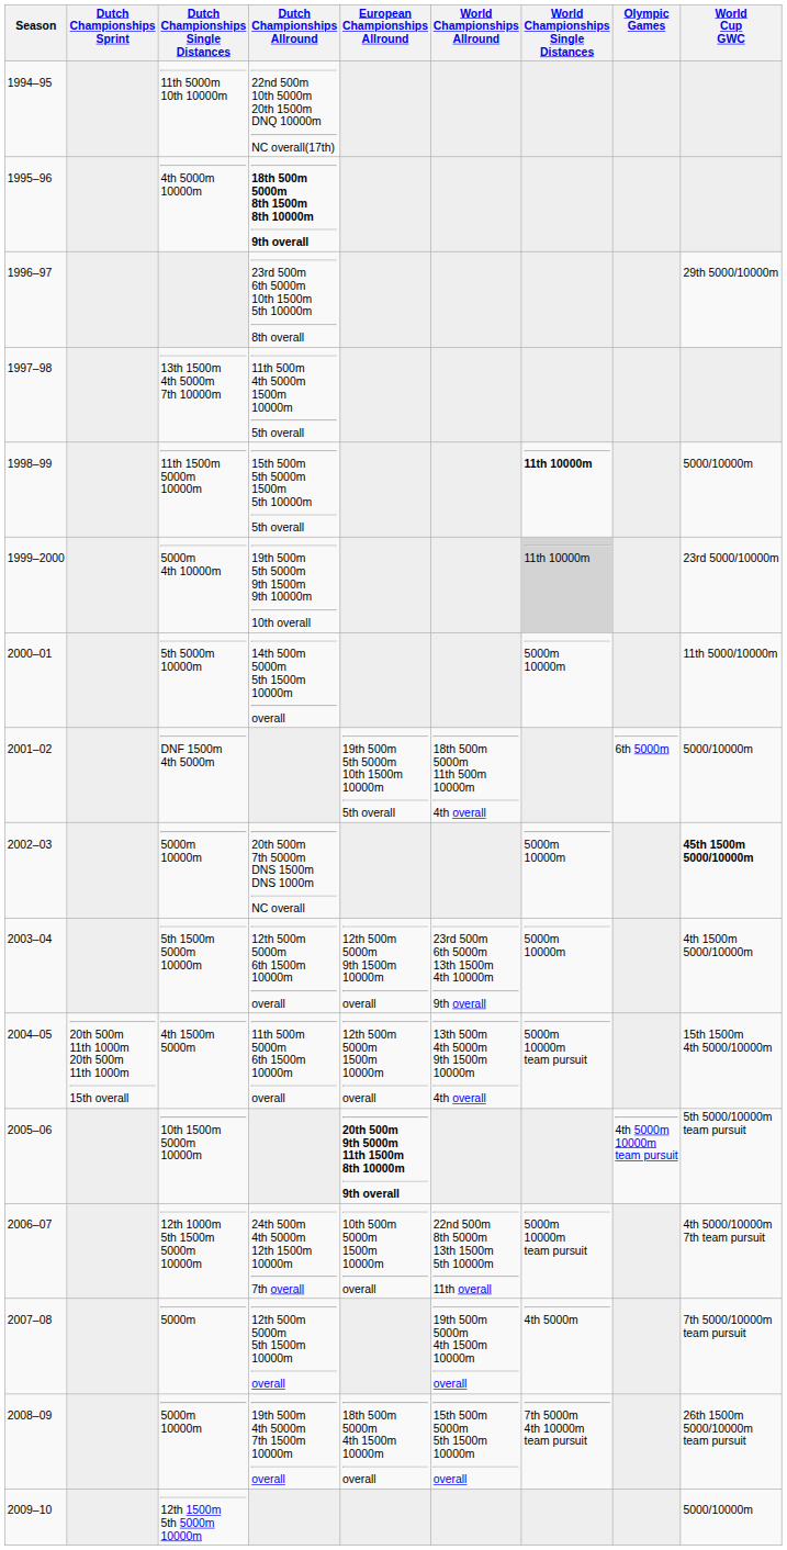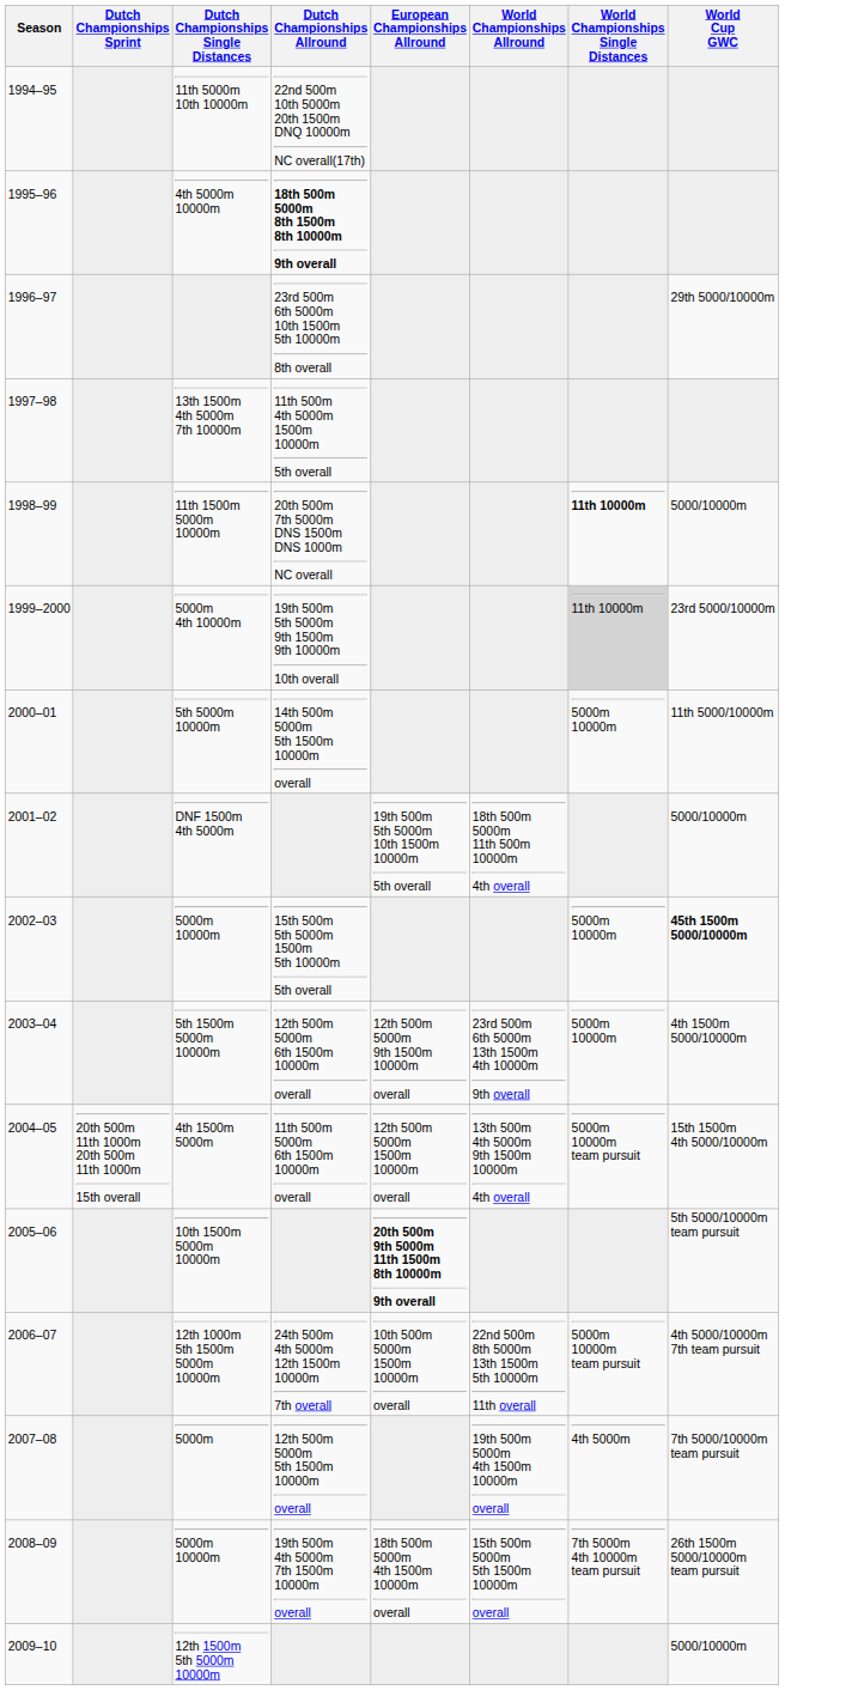 <table class="wikitable">
 <tr style="vertical-align: top;">
 <th><br> Season</th>
 <th><a href='#'>Dutch <br> Championships <br> Sprint</a></th>
 <th><a href='#'>Dutch <br> Championships <br> Single <br> Distances</a></th>
 <th><a href='#'>Dutch <br> Championships <br> Allround</a></th>
 <th><a href='#'>European <br> Championships <br> Allround</a></th>
 <th><a href='#'>World <br> Championships <br> Allround</a></th>
 <th><a href='#'>World <br> Championships <br> Single <br> Distances</a></th>
-<th><a href='#'>Olympic <br> Games</a></th>
 <th><a href='#'>World <br> Cup <br> GWC</a></th>
 </tr>
 <tr style="vertical-align: top;">
 <td><br> 1994–95</td>
 <td bgcolor=#EEEEEE></td>
 <td> <hr> 11th 5000m <br> 10th 10000m</td>
 <td> <hr> 22nd 500m <br> 10th 5000m <br> 20th 1500m <br> DNQ 10000m <hr> NC overall(17th)</td>
-<td bgcolor=#EEEEEE></td>
 <td bgcolor=#EEEEEE></td>
 <td bgcolor=#EEEEEE></td>
 <td bgcolor=#EEEEEE></td>
 <td bgcolor=#EEEEEE></td>
 </tr>
 <tr style="vertical-align: top;">
 <td><br> 1995–96</td>
 <td bgcolor=#EEEEEE></td>
 <td> <hr> 4th 5000m <br>  10000m</td>
 <td><strong> <hr> 18th 500m <br>  5000m <br> 8th 1500m <br> 8th 10000m <hr> 9th overall</strong></td>
 <td bgcolor=#EEEEEE></td>
 <td bgcolor=#EEEEEE></td>
 <td bgcolor=#EEEEEE></td>
 <td bgcolor=#EEEEEE></td>
-<td bgcolor=#EEEEEE></td>
 </tr>
 <tr style="vertical-align: top;">
 <td><br> 1996–97</td>
 <td bgcolor=#EEEEEE></td>
 <td bgcolor=#EEEEEE></td>
 <td> <hr> 23rd 500m <br> 6th 5000m <br> 10th 1500m <br> 5th 10000m <hr> 8th overall</td>
-<td bgcolor=#EEEEEE></td>
 <td bgcolor=#EEEEEE></td>
 <td bgcolor=#EEEEEE></td>
 <td bgcolor=#EEEEEE></td>
 <td><br> 29th 5000/10000m</td>
 </tr>
 <tr style="vertical-align: top;">
 <td><br> 1997–98</td>
 <td bgcolor=#EEEEEE></td>
 <td> <hr> 13th 1500m <br> 4th 5000m <br> 7th 10000m</td>
 <td> <hr> 11th 500m <br> 4th 5000m <br>  1500m <br>  10000m <hr> 5th overall</td>
 <td bgcolor=#EEEEEE></td>
 <td bgcolor=#EEEEEE></td>
 <td bgcolor=#EEEEEE></td>
 <td bgcolor=#EEEEEE></td>
-<td bgcolor=#EEEEEE></td>
 </tr>
 <tr style="vertical-align: top;">
 <td><br> 1998–99</td>
 <td bgcolor=#EEEEEE></td>
 <td> <hr> 11th 1500m <br>  5000m <br>  10000m</td>
-<td> <hr> 15th 500m <br> 5th 5000m <br>  1500m <br> 5th 10000m <hr> 5th overall</td>
+<td> <hr> 20th 500m <br> 7th 5000m <br> DNS 1500m <br> DNS 1000m <hr> NC overall</td>
 <td bgcolor=#EEEEEE></td>
 <td bgcolor=#EEEEEE></td>
 <td><strong> <hr> 11th 10000m</strong></td>
-<td bgcolor=#EEEEEE></td>
 <td><br>  5000/10000m</td>
 </tr>
 <tr style="vertical-align: top;">
 <td><br> 1999–2000</td>
 <td bgcolor=#EEEEEE></td>
 <td> <hr>  5000m <br> 4th 10000m</td>
 <td> <hr> 19th 500m <br> 5th 5000m <br> 9th 1500m <br> 9th 10000m <hr> 10th overall</td>
 <td bgcolor=#EEEEEE></td>
 <td bgcolor=#EEEEEE></td>
 <td style="background: lightgrey;"> <hr> 11th 10000m</td>
-<td bgcolor=#EEEEEE></td>
 <td><br> 23rd 5000/10000m</td>
 </tr>
 <tr style="vertical-align: top;">
 <td><br> 2000–01</td>
 <td bgcolor=#EEEEEE></td>
 <td> <hr> 5th 5000m <br>  10000m</td>
 <td> <hr> 14th 500m <br>  5000m <br> 5th 1500m <br>  10000m <hr>  overall</td>
 <td bgcolor=#EEEEEE></td>
 <td bgcolor=#EEEEEE></td>
 <td> <hr>  5000m <br>  10000m</td>
-<td bgcolor=#EEEEEE></td>
 <td><br> 11th 5000/10000m</td>
 </tr>
 <tr style="vertical-align: top;">
 <td><br> 2001–02</td>
 <td bgcolor=#EEEEEE></td>
 <td> <hr> DNF 1500m <br> 4th 5000m</td>
 <td bgcolor=#EEEEEE></td>
 <td> <hr> 19th 500m <br> 5th 5000m <br> 10th 1500m <br>  10000m <hr> 5th overall</td>
 <td> <hr> 18th 500m <br>  5000m <br> 11th 500m <br>  10000m <hr> 4th <a href='#'>overall</a></td>
 <td bgcolor=#EEEEEE></td>
-<td> <hr> 6th <a href='#'>5000m</a></td>
 <td><br>  5000/10000m</td>
 </tr>
 <tr style="vertical-align: top;">
 <td><br> 2002–03</td>
 <td bgcolor=#EEEEEE></td>
 <td> <hr>  5000m <br>  10000m</td>
-<td> <hr> 20th 500m <br> 7th 5000m <br> DNS 1500m <br> DNS 1000m <hr> NC overall</td>
+<td> <hr> 15th 500m <br> 5th 5000m <br>  1500m <br> 5th 10000m <hr> 5th overall</td>
 <td bgcolor=#EEEEEE></td>
 <td bgcolor=#EEEEEE></td>
 <td> <hr>  5000m <br>  10000m</td>
-<td bgcolor=#EEEEEE></td>
 <td><strong><br> 45th 1500m <br>  5000/10000m</strong></td>
 </tr>
 <tr style="vertical-align: top;">
 <td><br> 2003–04</td>
 <td bgcolor=#EEEEEE></td>
 <td> <hr> 5th 1500m <br>  5000m <br>  10000m</td>
 <td> <hr> 12th 500m <br>  5000m <br> 6th 1500m <br>  10000m <hr>  overall</td>
 <td> <hr> 12th 500m <br>  5000m <br> 9th 1500m <br>  10000m <hr>  overall</td>
 <td> <hr> 23rd 500m <br> 6th 5000m <br> 13th 1500m <br> 4th 10000m <hr> 9th <a href='#'>overall</a></td>
 <td> <hr>  5000m <br>  10000m</td>
-<td bgcolor=#EEEEEE></td>
 <td><br> 4th 1500m <br>  5000/10000m</td>
 </tr>
 <tr style="vertical-align: top;">
 <td><br> 2004–05</td>
 <td> <hr> 20th 500m <br> 11th 1000m <br> 20th 500m <br> 11th 1000m <hr> 15th overall</td>
 <td> <hr> 4th 1500m <br>  5000m</td>
 <td> <hr> 11th 500m <br>  5000m <br> 6th 1500m <br>  10000m <hr>  overall</td>
 <td> <hr> 12th 500m <br>  5000m <br>  1500m <br>  10000m <hr>  overall</td>
 <td> <hr> 13th 500m <br> 4th 5000m <br> 9th 1500m <br>  10000m <hr> 4th <a href='#'>overall</a></td>
 <td> <hr>  5000m <br>  10000m <br>  team pursuit</td>
-<td bgcolor=#EEEEEE></td>
 <td><br> 15th 1500m <br> 4th 5000/10000m</td>
 </tr>
 <tr style="vertical-align: top;">
 <td><br> 2005–06</td>
 <td bgcolor=#EEEEEE></td>
 <td> <hr> 10th 1500m <br>  5000m <br>  10000m</td>
 <td bgcolor=#EEEEEE></td>
 <td><strong> <hr> 20th 500m <br> 9th 5000m <br> 11th 1500m <br> 8th 10000m <hr> 9th overall</strong></td>
 <td bgcolor=#EEEEEE></td>
 <td bgcolor=#EEEEEE></td>
-<td> <hr> 4th <a href='#'>5000m</a> <br>  <a href='#'>10000m</a> <br>  <a href='#'>team pursuit</a></td>
 <td>5th 5000/10000m <br>  team pursuit</td>
 </tr>
 <tr style="vertical-align: top;">
 <td><br> 2006–07</td>
 <td bgcolor=#EEEEEE></td>
 <td> <hr> 12th 1000m <br> 5th 1500m <br>  5000m <br>  10000m</td>
 <td> <hr> 24th 500m <br> 4th 5000m <br> 12th 1500m <br>  10000m <hr> 7th <a href='#'>overall</a></td>
 <td> <hr> 10th 500m <br>  5000m <br>  1500m <br>  10000m <hr>  overall</td>
 <td> <hr> 22nd 500m <br> 8th 5000m <br> 13th 1500m <br> 5th 10000m <hr> 11th <a href='#'>overall</a></td>
 <td> <hr>  5000m <br>  10000m <br>  team pursuit</td>
-<td bgcolor=#EEEEEE></td>
 <td><br> 4th 5000/10000m <br> 7th team pursuit</td>
 </tr>
 <tr style="vertical-align: top;">
 <td><br> 2007–08</td>
 <td bgcolor=#EEEEEE></td>
 <td> <hr>  5000m</td>
 <td> <hr> 12th 500m <br>  5000m <br> 5th 1500m <br>  10000m <hr>  <a href='#'>overall</a></td>
 <td bgcolor=#EEEEEE></td>
 <td> <hr> 19th 500m <br>  5000m <br> 4th 1500m <br>  10000m <hr>  <a href='#'>overall</a></td>
 <td> <hr> 4th 5000m</td>
-<td bgcolor=#EEEEEE></td>
 <td><br> 7th 5000/10000m <br>  team pursuit</td>
 </tr>
 <tr style="vertical-align: top;">
 <td><br> 2008–09</td>
 <td bgcolor=#EEEEEE></td>
 <td> <hr>  5000m <br>  10000m</td>
 <td> <hr> 19th 500m <br> 4th 5000m <br> 7th 1500m <br>  10000m <hr>  <a href='#'>overall</a></td>
 <td> <hr> 18th 500m <br>  5000m <br> 4th 1500m <br>  10000m <hr>  overall</td>
 <td> <hr> 15th 500m <br>  5000m <br> 5th 1500m <br>  10000m <hr>  <a href='#'>overall</a></td>
 <td> <hr> 7th 5000m <br> 4th 10000m <br>  team pursuit</td>
-<td bgcolor=#EEEEEE></td>
 <td><br> 26th 1500m <br>  5000/10000m <br>  team pursuit</td>
 </tr>
 <tr style="vertical-align: top;">
 <td><br> 2009–10</td>
 <td bgcolor=#EEEEEE></td>
 <td> <hr> 12th <a href='#'>1500m</a> <br> 5th <a href='#'>5000m</a> <br>  <a href='#'>10000m</a></td>
 <td bgcolor=#EEEEEE></td>
 <td bgcolor=#EEEEEE></td>
 <td bgcolor=#EEEEEE></td>
 <td bgcolor=#EEEEEE></td>
-<td bgcolor=#EEEEEE></td>
 <td><br>  5000/10000m</td>
 </tr>
 </table>
